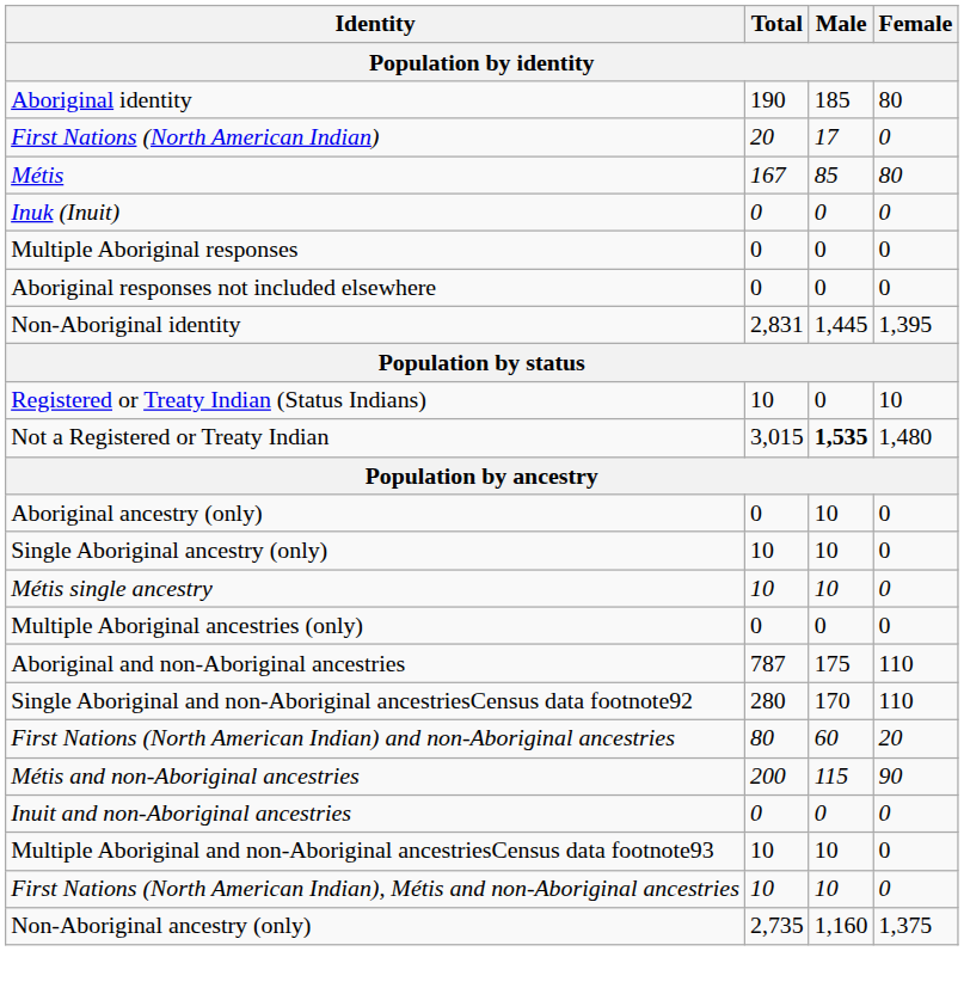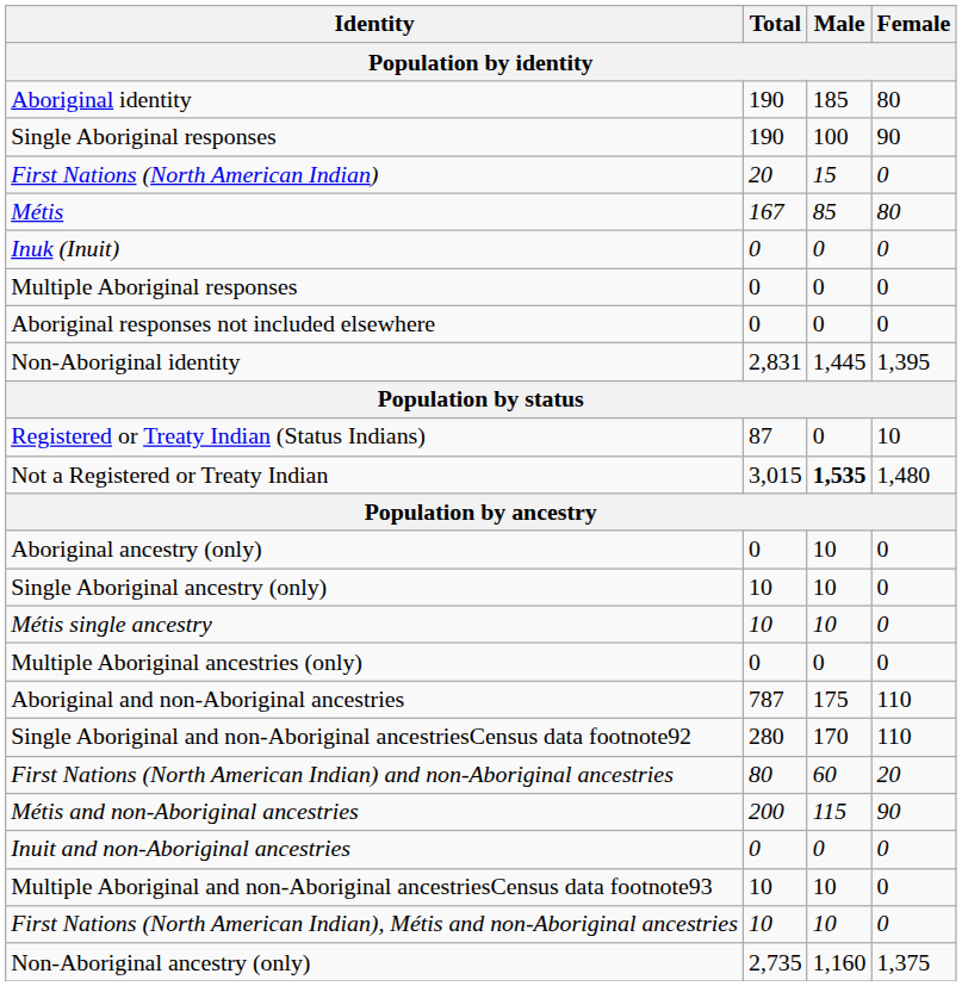 <table class="wikitable mw-collapsible mw-collapsed">
 <tr>
 <th>Identity</th>
 <th>Total</th>
 <th>Male</th>
 <th>Female</th>
 </tr>
 <tr>
 <th colspan="4">Population by identity</th>
 </tr>
 <tr>
 <td><a href='#'>Aboriginal</a> identity</td>
 <td>190</td>
 <td>185</td>
 <td>80</td>
 </tr>
 <tr>
+<td>Single Aboriginal responses</td>
+<td>190</td>
+<td>100</td>
+<td>90</td>
+</tr>
+<tr>
 <td><em><a href='#'>First Nations</a> (<a href='#'>North American Indian</a>)</em></td>
 <td><em>20</em></td>
-<td><em>17</em></td>
+<td><em>15</em></td>
 <td><em>0</em></td>
 </tr>
 <tr>
 <td><em><a href='#'>Métis</a></em></td>
 <td><em>167</em></td>
 <td><em>85</em></td>
 <td><em>80</em></td>
 </tr>
 <tr>
 <td><em><a href='#'>Inuk</a> (Inuit)</em></td>
 <td><em>0</em></td>
 <td><em>0</em></td>
 <td><em>0</em></td>
 </tr>
 <tr>
 <td>Multiple Aboriginal responses</td>
 <td>0</td>
 <td>0</td>
 <td>0</td>
 </tr>
 <tr>
 <td>Aboriginal responses not included elsewhere</td>
 <td>0</td>
 <td>0</td>
 <td>0</td>
 </tr>
 <tr>
 <td>Non-Aboriginal identity</td>
 <td>2,831</td>
 <td>1,445</td>
 <td>1,395</td>
 </tr>
 <tr>
 <th colspan="4">Population by status</th>
 </tr>
 <tr>
 <td><a href='#'>Registered</a> or <a href='#'>Treaty Indian</a> (Status Indians)</td>
-<td>10</td>
+<td>87</td>
 <td>0</td>
 <td>10</td>
 </tr>
 <tr>
 <td>Not a Registered or Treaty Indian</td>
 <td>3,015</td>
 <td><strong>1,535</strong></td>
 <td>1,480</td>
 </tr>
 <tr>
 <th colspan="4">Population by ancestry</th>
 </tr>
 <tr>
 <td>Aboriginal ancestry (only)</td>
 <td>0</td>
 <td>10</td>
 <td>0</td>
 </tr>
 <tr>
 <td>Single Aboriginal ancestry (only)</td>
 <td>10</td>
 <td>10</td>
 <td>0</td>
 </tr>
 <tr>
 <td><em>Métis single ancestry</em></td>
 <td><em>10</em></td>
 <td><em>10</em></td>
 <td><em>0</em></td>
 </tr>
 <tr>
 <td>Multiple Aboriginal ancestries (only)</td>
 <td>0</td>
 <td>0</td>
 <td>0</td>
 </tr>
 <tr>
 <td>Aboriginal and non-Aboriginal ancestries</td>
 <td>787</td>
 <td>175</td>
 <td>110</td>
 </tr>
 <tr>
 <td>Single Aboriginal and non-Aboriginal ancestriesCensus data footnote92</td>
 <td>280</td>
 <td>170</td>
 <td>110</td>
 </tr>
 <tr>
 <td><em>First Nations (North American Indian) and non-Aboriginal ancestries</em></td>
 <td><em>80</em></td>
 <td><em>60</em></td>
 <td><em>20</em></td>
 </tr>
 <tr>
 <td><em>Métis and non-Aboriginal ancestries</em></td>
 <td><em>200</em></td>
 <td><em>115</em></td>
 <td><em>90</em></td>
 </tr>
 <tr>
 <td><em>Inuit and non-Aboriginal ancestries</em></td>
 <td><em>0</em></td>
 <td><em>0</em></td>
 <td><em>0</em></td>
 </tr>
 <tr>
 <td>Multiple Aboriginal and non-Aboriginal ancestriesCensus data footnote93</td>
 <td>10</td>
 <td>10</td>
 <td>0</td>
 </tr>
 <tr>
 <td><em>First Nations (North American Indian), Métis and non-Aboriginal ancestries</em></td>
 <td><em>10</em></td>
 <td><em>10</em></td>
 <td><em>0</em></td>
 </tr>
 <tr>
 <td>Non-Aboriginal ancestry (only)</td>
 <td>2,735</td>
 <td>1,160</td>
 <td>1,375</td>
 </tr>
 </table>
